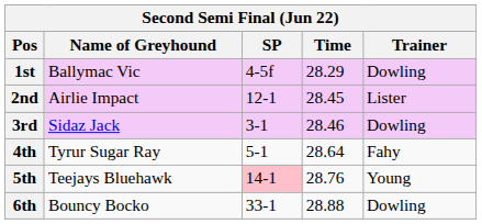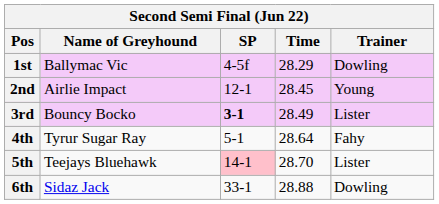 <table class="wikitable">
 <tr>
 <th colspan="6">Second Semi Final (Jun 22)</th>
 </tr>
 <tr>
 <th width=30>Pos</th>
 <th width=180>Name of Greyhound</th>
 <th width=50>SP</th>
 <th width=50>Time</th>
 <th width=100>Trainer</th>
 </tr>
 <tr style="background: #f4caf9;">
 <th>1st</th>
 <td>Ballymac Vic</td>
 <td>4-5f</td>
 <td>28.29</td>
 <td>Dowling</td>
 </tr>
 <tr style="background: #f4caf9;">
 <th>2nd</th>
 <td>Airlie Impact</td>
 <td>12-1</td>
 <td>28.45</td>
-<td>Lister</td>
+<td>Young</td>
 </tr>
 <tr style="background: #f4caf9;">
 <th>3rd</th>
-<td><a href='#'>Sidaz Jack</a></td>
-<td>3-1</td>
-<td>28.46</td>
-<td>Dowling</td>
+<td>Bouncy Bocko</td>
+<td><strong>3-1</strong></td>
+<td>28.49</td>
+<td>Lister</td>
 </tr>
 <tr>
 <th>4th</th>
 <td>Tyrur Sugar Ray</td>
 <td>5-1</td>
 <td>28.64</td>
 <td>Fahy</td>
 </tr>
 <tr>
 <th>5th</th>
 <td>Teejays Bluehawk</td>
 <td style="background: pink;">14-1</td>
-<td>28.76</td>
-<td>Young</td>
+<td>28.70</td>
+<td>Lister</td>
 </tr>
 <tr>
 <th>6th</th>
-<td>Bouncy Bocko</td>
+<td><a href='#'>Sidaz Jack</a></td>
 <td>33-1</td>
 <td>28.88</td>
 <td>Dowling</td>
 </tr>
 </table>
